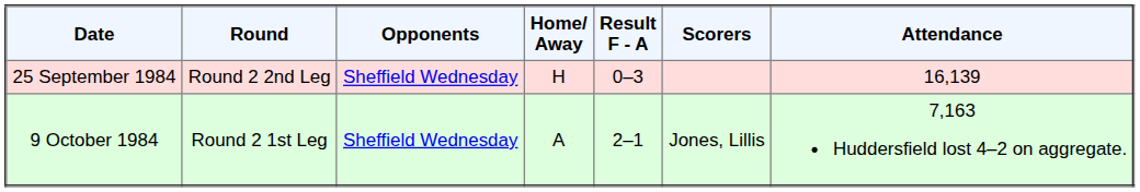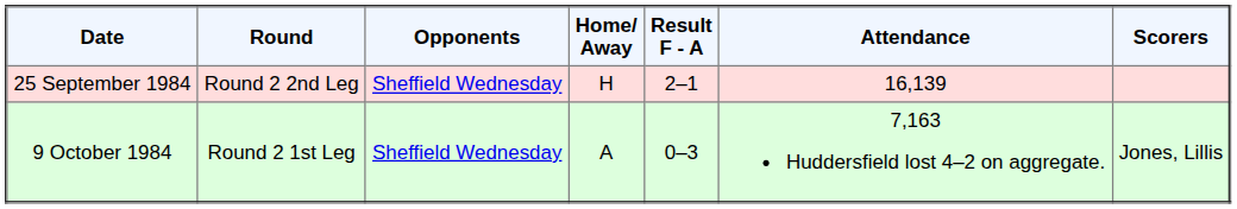 <table border="2" cellpadding="4" style="border-collapse:collapse; text-align:center; font-size:smaller;">
 <tr style="background:#f0f6ff;">
 <th><strong>Date</strong></th>
 <th><strong>Round</strong></th>
 <th><strong>Opponents</strong></th>
 <th><strong>Home/<br>Away</strong></th>
 <th><strong>Result<br>F - A</strong></th>
+<th><strong>Attendance</strong></th>
 <th><strong>Scorers</strong></th>
-<th><strong>Attendance</strong></th>
 </tr>
 <tr bgcolor="#ffdddd">
 <td>25 September 1984</td>
 <td>Round 2 2nd Leg</td>
 <td><a href='#'>Sheffield Wednesday</a></td>
 <td>H</td>
-<td>0–3</td>
+<td>2–1</td>
+<td>16,139</td>
 <td></td>
-<td>16,139</td>
 </tr>
 <tr bgcolor="#ddffdd">
 <td>9 October 1984</td>
 <td>Round 2 1st Leg</td>
 <td><a href='#'>Sheffield Wednesday</a></td>
 <td>A</td>
-<td>2–1</td>
+<td>0–3</td>
+<td>7,163<br><ul><li>Huddersfield lost 4–2 on aggregate.</li></ul></td>
 <td>Jones, Lillis</td>
-<td>7,163<br><ul><li>Huddersfield lost 4–2 on aggregate.</li></ul></td>
 </tr>
 </table>
